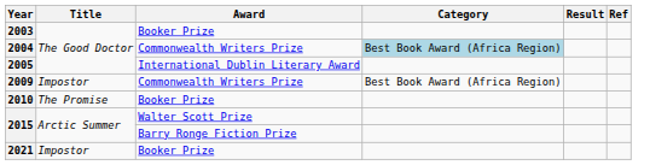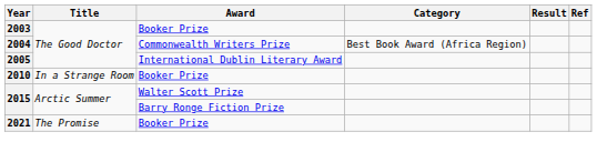 <table class="wikitable sortable">
 <tr>
 <th>Year</th>
 <th>Title</th>
 <th>Award</th>
 <th>Category</th>
 <th>Result</th>
 <th>Ref</th>
 </tr>
 <tr>
 <th>2003</th>
 <td rowspan="3"><em>The Good Doctor</em></td>
 <td><a href='#'>Booker Prize</a></td>
 <td></td>
 <td></td>
 <td></td>
 </tr>
 <tr>
 <th>2004</th>
 <td><a href='#'>Commonwealth Writers Prize</a></td>
-<td style="background: lightblue;">Best Book Award (Africa Region)</td>
+<td>Best Book Award (Africa Region)</td>
 <td></td>
 <td></td>
 </tr>
 <tr>
 <th>2005</th>
 <td><a href='#'>International Dublin Literary Award</a></td>
 <td></td>
 <td></td>
 <td></td>
 </tr>
 <tr>
-<th>2009</th>
-<td><em>Impostor</em></td>
-<td><a href='#'>Commonwealth Writers Prize</a></td>
-<td>Best Book Award (Africa Region)</td>
-<td></td>
-<td></td>
-</tr>
-<tr>
 <th>2010</th>
-<td><em>The Promise</em></td>
+<td><em>In a Strange Room</em></td>
 <td><a href='#'>Booker Prize</a></td>
 <td></td>
 <td></td>
 <td></td>
 </tr>
 <tr>
 <th rowspan="2">2015</th>
 <td rowspan="2"><em>Arctic Summer</em></td>
 <td><a href='#'>Walter Scott Prize</a></td>
 <td></td>
 <td></td>
 <td></td>
 </tr>
 <tr>
 <td><a href='#'>Barry Ronge Fiction Prize</a></td>
 <td></td>
 <td></td>
 <td></td>
 </tr>
 <tr>
 <th>2021</th>
-<td><em>Impostor</em></td>
+<td><em>The Promise</em></td>
 <td><a href='#'>Booker Prize</a></td>
 <td></td>
 <td></td>
 <td></td>
 </tr>
 </table>
